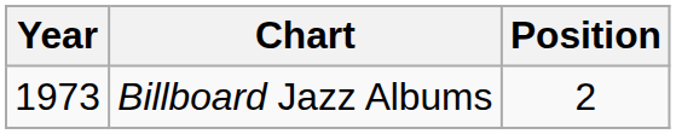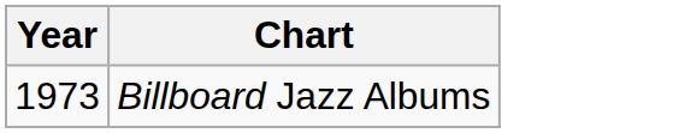 <table class="wikitable">
 <tr>
 <th>Year</th>
 <th>Chart</th>
-<th>Position</th>
 </tr>
 <tr>
 <td>1973</td>
 <td><em>Billboard</em> Jazz Albums</td>
-<td align="center">2</td>
 </tr>
 </table>
